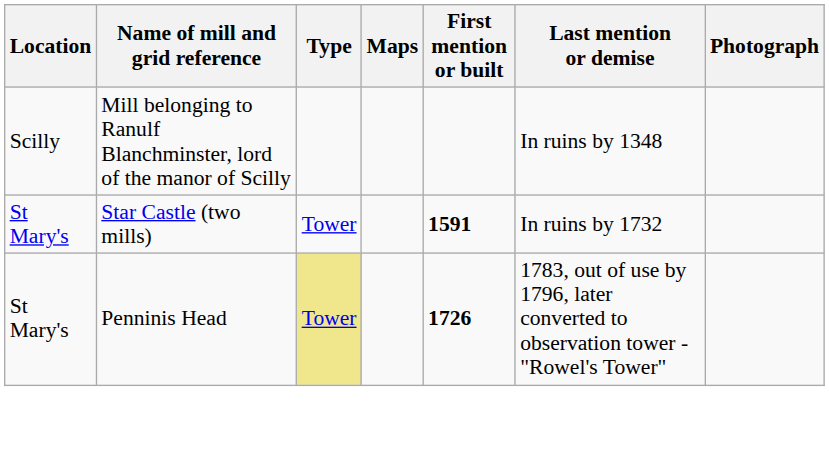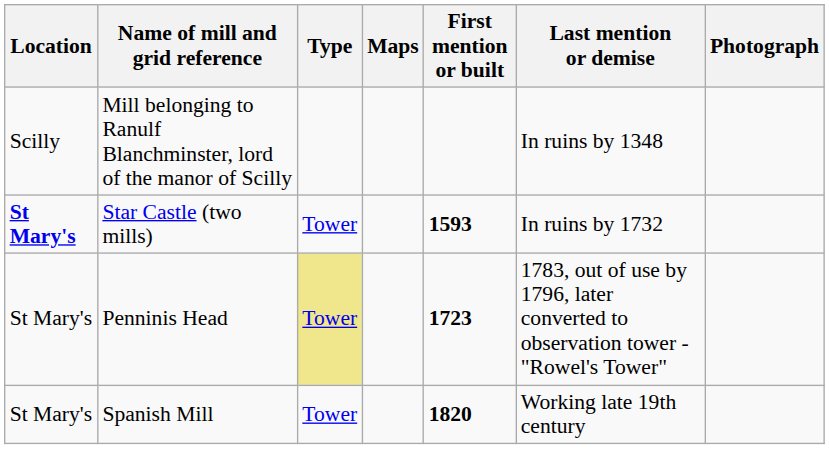 <table class="wikitable">
 <tr>
 <th>Location</th>
 <th>Name of mill and<br>grid reference</th>
 <th>Type</th>
 <th>Maps</th>
 <th>First mention<br>or built</th>
 <th>Last mention<br> or demise</th>
 <th>Photograph</th>
 </tr>
 <tr>
 <td>Scilly</td>
 <td>Mill belonging to Ranulf Blanchminster, lord of the manor of Scilly</td>
 <td></td>
 <td></td>
 <td></td>
 <td>In ruins by 1348</td>
 <td></td>
 </tr>
 <tr>
-<td><a href='#'>St Mary's</a></td>
+<td><strong><a href='#'>St Mary's</a></strong></td>
 <td><a href='#'>Star Castle</a> (two mills)</td>
 <td><a href='#'>Tower</a></td>
 <td></td>
-<td><strong>1591</strong></td>
+<td><strong>1593</strong></td>
 <td>In ruins by 1732</td>
 <td></td>
 </tr>
 <tr>
 <td>St Mary's</td>
 <td>Penninis Head</td>
 <td style="background: khaki;"><a href='#'>Tower</a></td>
 <td></td>
-<td><strong>1726</strong></td>
+<td><strong>1723</strong></td>
 <td>1783, out of use by 1796, later converted to observation tower - "Rowel's Tower"</td>
 <td></td>
 </tr>
+<tr>
+<td>St Mary's</td>
+<td>Spanish Mill</td>
+<td><a href='#'>Tower</a></td>
+<td></td>
+<td><strong>1820</strong></td>
+<td>Working late 19th century</td>
+<td></td>
+</tr>
 </table>
